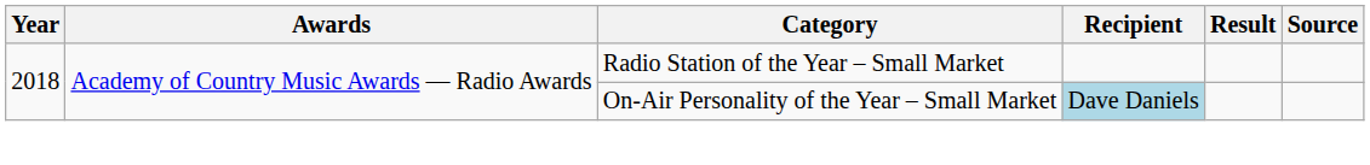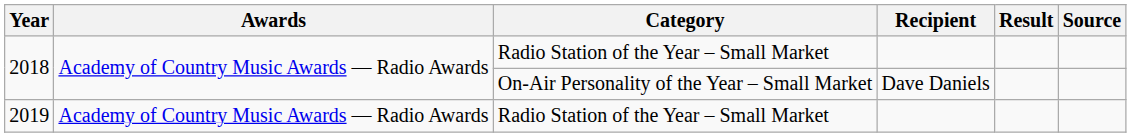 <table class="wikitable">
 <tr>
 <th>Year</th>
 <th>Awards</th>
 <th>Category</th>
 <th>Recipient</th>
 <th>Result</th>
 <th>Source</th>
 </tr>
 <tr>
 <td rowspan="2">2018</td>
 <td rowspan="2"><a href='#'>Academy of Country Music Awards</a> — Radio Awards</td>
 <td>Radio Station of the Year – Small Market</td>
 <td></td>
 <td></td>
 <td></td>
 </tr>
 <tr>
 <td>On-Air Personality of the Year – Small Market</td>
-<td style="background: lightblue;">Dave Daniels</td>
+<td>Dave Daniels</td>
+<td></td>
+<td></td>
+</tr>
+<tr>
+<td rowspan="1">2019</td>
+<td rowspan="1"><a href='#'>Academy of Country Music Awards</a> — Radio Awards</td>
+<td>Radio Station of the Year – Small Market</td>
+<td></td>
 <td></td>
 <td></td>
 </tr>
 </table>
